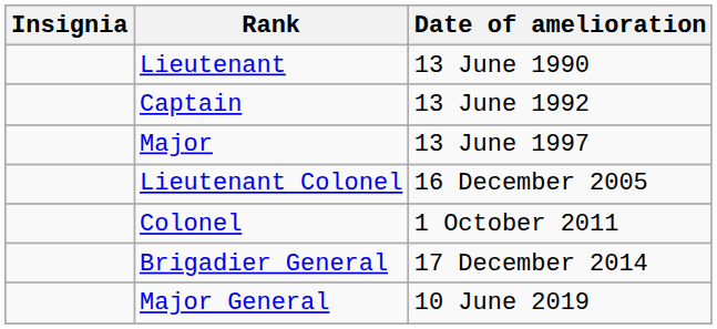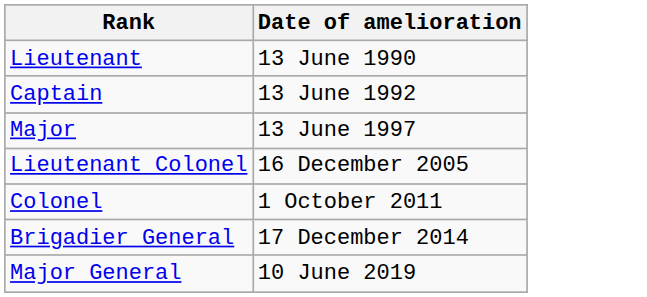 <table class="wikitable">
 <tr>
-<th>Insignia</th>
 <th>Rank</th>
 <th>Date of amelioration</th>
 </tr>
 <tr>
-<td></td>
 <td><a href='#'>Lieutenant</a></td>
 <td>13 June 1990</td>
 </tr>
 <tr>
-<td></td>
 <td><a href='#'>Captain</a></td>
 <td>13 June 1992</td>
 </tr>
 <tr>
-<td></td>
 <td><a href='#'>Major</a></td>
 <td>13 June 1997</td>
 </tr>
 <tr>
-<td></td>
 <td><a href='#'>Lieutenant Colonel</a></td>
 <td>16 December 2005</td>
 </tr>
 <tr>
-<td></td>
 <td><a href='#'>Colonel</a></td>
 <td>1 October 2011</td>
 </tr>
 <tr>
-<td><br></td>
 <td><a href='#'>Brigadier General</a></td>
 <td>17 December 2014</td>
 </tr>
 <tr>
-<td><br></td>
 <td><a href='#'>Major General</a></td>
 <td>10 June  2019</td>
 </tr>
 </table>
